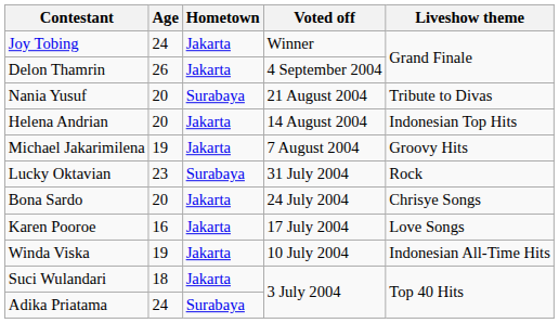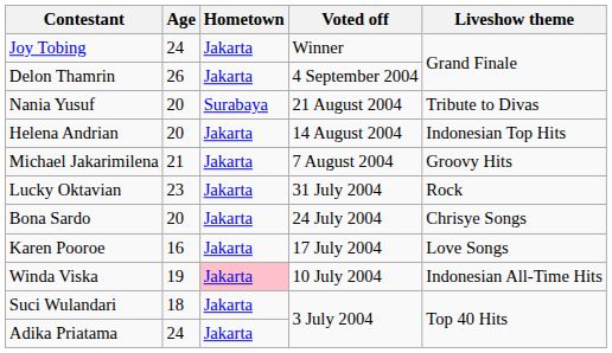 <table class="wikitable" style="font-size:95%;">
 <tr>
 <th>Contestant</th>
 <th>Age</th>
 <th>Hometown</th>
 <th>Voted off</th>
 <th>Liveshow theme</th>
 </tr>
 <tr>
 <td><a href='#'>Joy Tobing</a></td>
 <td>24</td>
 <td><a href='#'>Jakarta</a></td>
 <td>Winner</td>
 <td rowspan = "2">Grand Finale</td>
 </tr>
 <tr>
 <td>Delon Thamrin</td>
 <td>26</td>
 <td><a href='#'>Jakarta</a></td>
 <td>4 September 2004</td>
 </tr>
 <tr>
 <td>Nania Yusuf</td>
 <td>20</td>
 <td><a href='#'>Surabaya</a></td>
 <td>21 August 2004</td>
 <td>Tribute to Divas</td>
 </tr>
 <tr>
 <td>Helena Andrian</td>
 <td>20</td>
 <td><a href='#'>Jakarta</a></td>
 <td>14 August 2004</td>
 <td>Indonesian Top Hits</td>
 </tr>
 <tr>
 <td>Michael Jakarimilena</td>
-<td>19</td>
+<td>21</td>
 <td><a href='#'>Jakarta</a></td>
 <td>7 August 2004</td>
 <td>Groovy Hits</td>
 </tr>
 <tr>
 <td>Lucky Oktavian</td>
 <td>23</td>
-<td><a href='#'>Surabaya</a></td>
+<td><a href='#'>Jakarta</a></td>
 <td>31 July 2004</td>
 <td>Rock</td>
 </tr>
 <tr>
 <td>Bona Sardo</td>
 <td>20</td>
 <td><a href='#'>Jakarta</a></td>
 <td>24 July 2004</td>
 <td>Chrisye Songs</td>
 </tr>
 <tr>
 <td>Karen Pooroe</td>
 <td>16</td>
 <td><a href='#'>Jakarta</a></td>
 <td>17 July 2004</td>
 <td>Love Songs</td>
 </tr>
 <tr>
 <td>Winda Viska</td>
 <td>19</td>
-<td><a href='#'>Jakarta</a></td>
+<td style="background: pink;"><a href='#'>Jakarta</a></td>
 <td>10 July 2004</td>
 <td>Indonesian All-Time Hits</td>
 </tr>
 <tr>
 <td>Suci Wulandari</td>
 <td>18</td>
 <td><a href='#'>Jakarta</a></td>
 <td rowspan="2">3 July 2004</td>
 <td rowspan="2">Top 40 Hits</td>
 </tr>
 <tr>
 <td>Adika Priatama</td>
 <td>24</td>
-<td><a href='#'>Surabaya</a></td>
+<td><a href='#'>Jakarta</a></td>
 </tr>
 </table>
